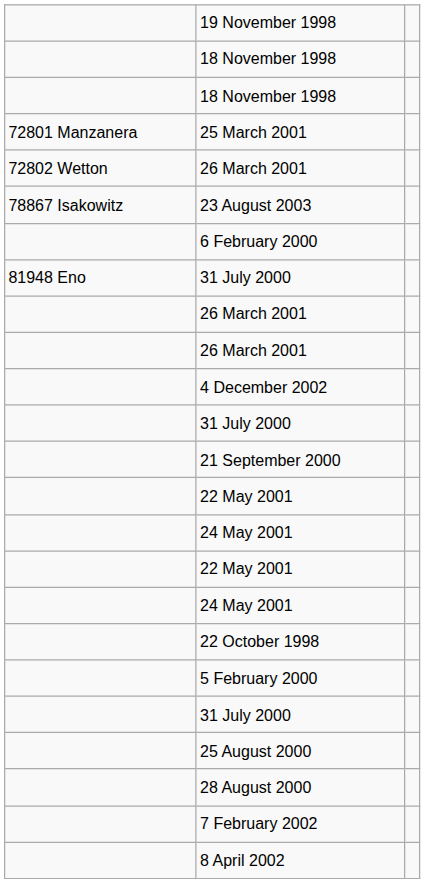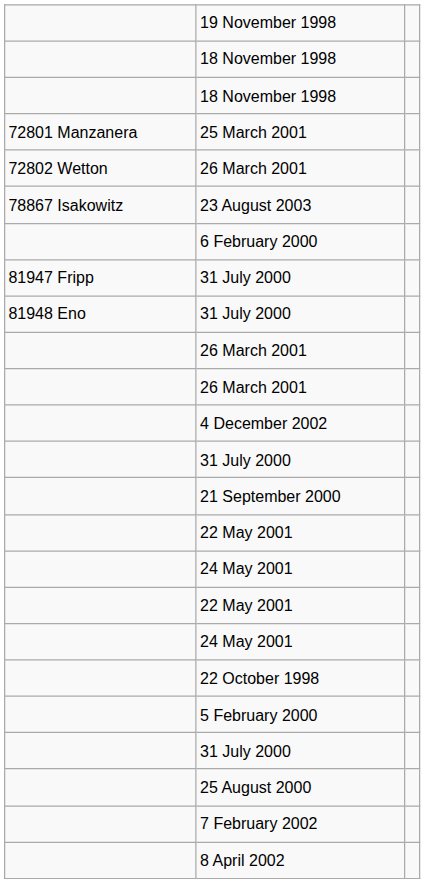 <table class="wikitable" style="font-size: 80%; float: left; width: 26em; margin-right: 1em; height: 700px">
 <tr>
 <td></td>
 <td>19 November 1998</td>
 <td></td>
 </tr>
 <tr>
 <td></td>
 <td>18 November 1998</td>
 <td></td>
 </tr>
 <tr>
 <td></td>
 <td>18 November 1998</td>
 <td></td>
 </tr>
 <tr>
 <td>72801 Manzanera</td>
 <td>25 March 2001</td>
 <td></td>
 </tr>
 <tr>
 <td>72802 Wetton</td>
 <td>26 March 2001</td>
 <td></td>
 </tr>
 <tr>
 <td>78867 Isakowitz</td>
 <td>23 August 2003</td>
 <td></td>
 </tr>
 <tr>
 <td></td>
 <td>6 February 2000</td>
+<td></td>
+</tr>
+<tr>
+<td>81947 Fripp</td>
+<td>31 July 2000</td>
 <td></td>
 </tr>
 <tr>
 <td>81948 Eno</td>
 <td>31 July 2000</td>
 <td></td>
 </tr>
 <tr>
 <td></td>
 <td>26 March 2001</td>
 <td></td>
 </tr>
 <tr>
 <td><strong></strong></td>
 <td>26 March 2001</td>
 <td></td>
 </tr>
 <tr>
 <td></td>
 <td>4 December 2002</td>
 <td></td>
 </tr>
 <tr>
 <td></td>
 <td>31 July 2000</td>
 <td></td>
 </tr>
 <tr>
 <td></td>
 <td>21 September 2000</td>
 <td></td>
 </tr>
 <tr>
 <td></td>
 <td>22 May 2001</td>
 <td></td>
 </tr>
 <tr>
 <td></td>
 <td>24 May 2001</td>
 <td></td>
 </tr>
 <tr>
 <td></td>
 <td>22 May 2001</td>
 <td></td>
 </tr>
 <tr>
 <td></td>
 <td>24 May 2001</td>
 <td></td>
 </tr>
 <tr>
 <td><strong></strong></td>
 <td>22 October 1998</td>
 <td></td>
 </tr>
 <tr>
 <td></td>
 <td>5 February 2000</td>
 <td></td>
 </tr>
 <tr>
 <td></td>
 <td>31 July 2000</td>
 <td></td>
 </tr>
 <tr>
 <td></td>
 <td>25 August 2000</td>
 <td></td>
 </tr>
 <tr>
 <td></td>
-<td>28 August 2000</td>
-<td></td>
-</tr>
-<tr>
-<td></td>
 <td>7 February 2002</td>
 <td></td>
 </tr>
 <tr>
 <td><strong></strong></td>
 <td>8 April 2002</td>
 <td> </td>
 </tr>
 </table>
